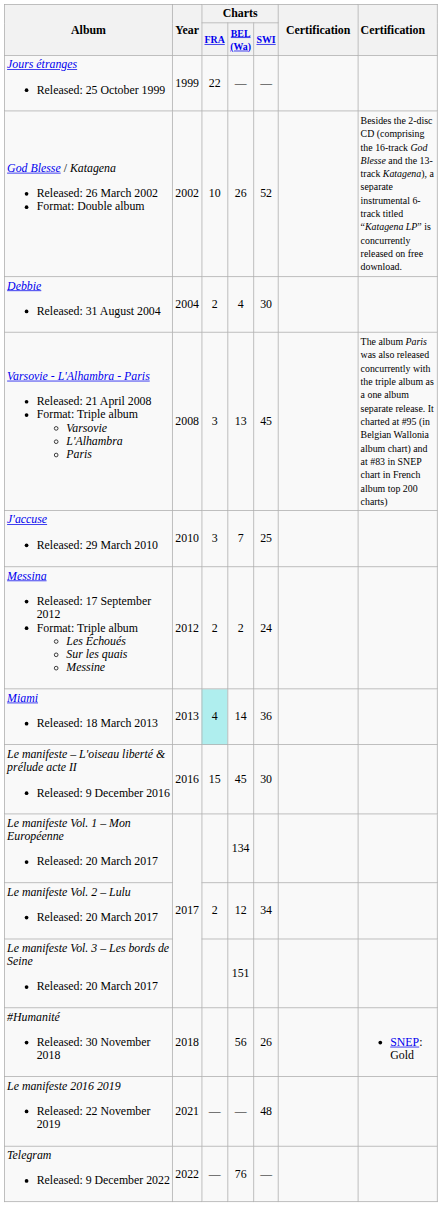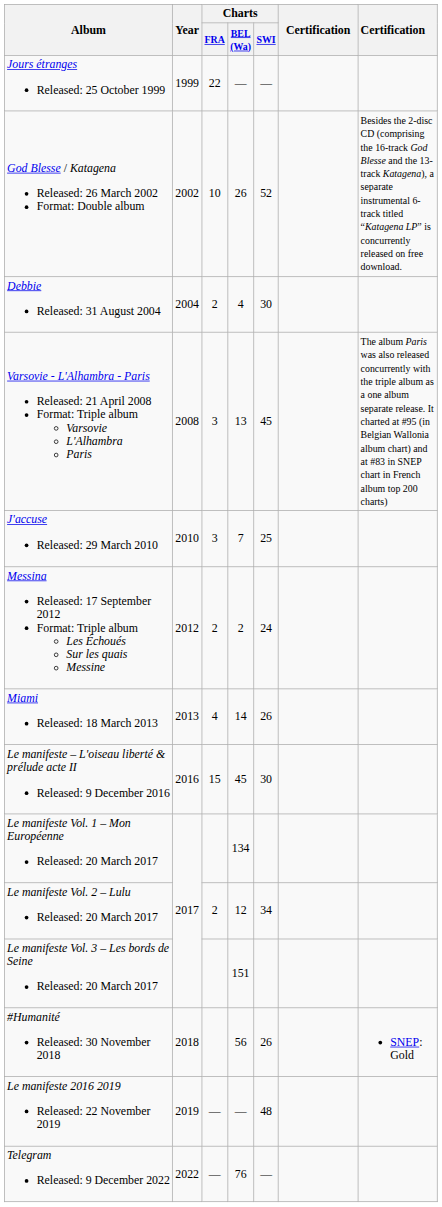 <table class="wikitable">
 <tr>
 <th rowspan="2" style="text-align:center; width:220px;">Album</th>
 <th rowspan="2" style="text-align:center; width:5px;;">Year</th>
 <th style="text-align:center;" colspan="3">Charts</th>
 <th rowspan="2" style="text-align:center; width:100px;">Certification</th>
 <th rowspan="2" style="text-align:left; width:100px;">Certification</th>
 </tr>
 <tr>
 <th width="20"><small><a href='#'>FRA</a></small><br></th>
 <th width="20"><small><a href='#'>BEL<br>(Wa)</a></small><br></th>
 <th width="20"><small><a href='#'>SWI</a></small></th>
 </tr>
 <tr>
 <td><em><a href='#'>Jours étranges</a></em><br><ul><li>Released: 25 October 1999</li></ul></td>
 <td style="text-align:center;">1999</td>
 <td style="text-align:center;">22</td>
 <td style="text-align:center;">—</td>
 <td style="text-align:center;">—</td>
 <td style="text-align:center;"></td>
 <td align="left"></td>
 </tr>
 <tr>
 <td><em><a href='#'>God Blesse</a></em> / <em>Katagena</em><br><ul><li>Released: 26 March 2002</li><li>Format: Double album</li></ul></td>
 <td style="text-align:center;">2002</td>
 <td style="text-align:center;">10</td>
 <td style="text-align:center;">26</td>
 <td style="text-align:center;">52</td>
 <td style="text-align:center;"></td>
 <td align="left"><small>Besides the 2-disc CD (comprising the 16-track <em>God Blesse</em> and the 13-track <em>Katagena</em>), a separate instrumental 6-track titled “<em>Katagena LP</em>” is concurrently released on free download.</small></td>
 </tr>
 <tr>
 <td><em><a href='#'>Debbie</a></em><br><ul><li>Released: 31 August 2004</li></ul></td>
 <td style="text-align:center;">2004</td>
 <td style="text-align:center;">2</td>
 <td style="text-align:center;">4</td>
 <td style="text-align:center;">30</td>
 <td style="text-align:center;"></td>
 <td align="left"></td>
 </tr>
 <tr>
 <td><em><a href='#'>Varsovie - L'Alhambra - Paris</a></em><br><ul><li>Released: 21 April 2008</li><li>Format: Triple album<ul><li><em>Varsovie</em></li><li><em>L'Alhambra</em></li><li><em>Paris</em></li></ul></li></ul></td>
 <td style="text-align:center;">2008</td>
 <td style="text-align:center;">3</td>
 <td style="text-align:center;">13</td>
 <td style="text-align:center;">45</td>
 <td style="text-align:center;"></td>
 <td align="left"><small>The album <em>Paris</em> was also released concurrently with the triple album as a one album separate release. It charted at #95 (in Belgian Wallonia album chart) and at #83 in SNEP chart in French album top 200 charts)</small></td>
 </tr>
 <tr>
 <td><em><a href='#'>J'accuse</a></em><br><ul><li>Released: 29 March 2010</li></ul></td>
 <td style="text-align:center;">2010</td>
 <td style="text-align:center;">3</td>
 <td style="text-align:center;">7</td>
 <td style="text-align:center;">25</td>
 <td style="text-align:center;"></td>
 <td align="left"></td>
 </tr>
 <tr>
 <td><em><a href='#'>Messina</a></em><br><ul><li>Released: 17 September 2012</li><li>Format: Triple album<ul><li><em>Les Échoués</em></li><li><em>Sur les quais</em></li><li><em>Messine</em></li></ul></li></ul></td>
 <td style="text-align:center;">2012</td>
 <td style="text-align:center;">2</td>
 <td style="text-align:center;">2</td>
 <td style="text-align:center;">24</td>
 <td style="text-align:center;"></td>
 <td align="left"></td>
 </tr>
 <tr>
 <td><em><a href='#'>Miami</a></em><br><ul><li>Released: 18 March 2013</li></ul></td>
 <td style="text-align:center;">2013</td>
-<td style="background: paleturquoise; text-align:center;">4</td>
+<td style="text-align:center;">4</td>
 <td style="text-align:center;">14</td>
-<td style="text-align:center;">36</td>
+<td style="text-align:center;">26</td>
 <td style="text-align:center;"></td>
 <td align="left"></td>
 </tr>
 <tr>
 <td><em>Le manifeste – L'oiseau liberté & prélude acte II</em><br><ul><li>Released: 9 December 2016</li></ul></td>
 <td style="text-align:center;">2016</td>
 <td style="text-align:center;">15<br></td>
 <td style="text-align:center;">45</td>
 <td style="text-align:center;">30</td>
 <td style="text-align:center;"></td>
 <td align="left"></td>
 </tr>
 <tr>
 <td><em>Le manifeste Vol. 1 – Mon Européenne</em><br><ul><li>Released: 20 March 2017</li></ul></td>
 <td style="text-align:center;" rowspan=3>2017</td>
 <td style="text-align:center;"></td>
 <td style="text-align:center;">134</td>
 <td style="text-align:center;"></td>
 <td style="text-align:center;"></td>
 <td align="left"></td>
 </tr>
 <tr>
 <td><em>Le manifeste Vol. 2 – Lulu</em><br><ul><li>Released: 20 March 2017</li></ul></td>
 <td style="text-align:center;">2<br></td>
 <td style="text-align:center;">12</td>
 <td style="text-align:center;">34</td>
 <td style="text-align:center;"></td>
 <td align="left"></td>
 </tr>
 <tr>
 <td><em>Le manifeste Vol. 3 – Les bords de Seine</em><br><ul><li>Released: 20 March 2017</li></ul></td>
 <td style="text-align:center;"></td>
 <td style="text-align:center;">151</td>
 <td style="text-align:center;"></td>
 <td style="text-align:center;"></td>
 <td align="left"></td>
 </tr>
 <tr>
 <td><em>#Humanité</em><br><ul><li>Released: 30 November 2018</li></ul></td>
 <td style="text-align:center;">2018</td>
 <td style="text-align:center;"></td>
 <td style="text-align:center;">56<br></td>
 <td style="text-align:center;">26<br></td>
 <td style="text-align:center;"></td>
 <td align="left"><br><ul><li><a href='#'>SNEP</a>: Gold</li></ul></td>
 </tr>
 <tr>
 <td><em>Le manifeste 2016 2019</em><br><ul><li>Released: 22 November 2019</li></ul></td>
-<td style="text-align:center;">2021</td>
+<td style="text-align:center;">2019</td>
 <td style="text-align:center;">—</td>
 <td style="text-align:center;">—</td>
 <td style="text-align:center;">48<br></td>
 <td style="text-align:center;"></td>
 <td align="left"></td>
 </tr>
 <tr>
 <td><em>Telegram</em><br><ul><li>Released: 9 December 2022</li></ul></td>
 <td style="text-align:center;">2022</td>
 <td style="text-align:center;">—</td>
 <td style="text-align:center;">76</td>
 <td style="text-align:center;">—</td>
 <td style="text-align:center;"></td>
 <td align="left"></td>
 </tr>
 </table>
